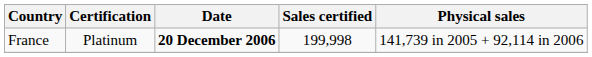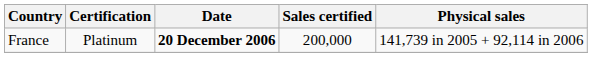 <table class="wikitable sortable">
 <tr>
 <th bgcolor="#ebf5ff">Country</th>
 <th bgcolor="#ebf5ff">Certification</th>
 <th bgcolor="#ebf5ff">Date</th>
 <th bgcolor="#ebf5ff">Sales certified</th>
 <th bgcolor="#ebf5ff">Physical sales</th>
 </tr>
 <tr>
 <td>France</td>
 <td align="center">Platinum</td>
 <td align="center"><strong>20 December 2006</strong></td>
-<td align="center">199,998</td>
+<td align="center">200,000</td>
 <td align="center">141,739 in 2005 + 92,114 in 2006</td>
 </tr>
 <tr>
 </tr>
 </table>
